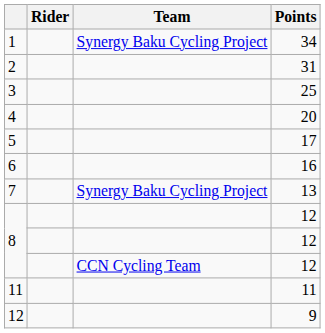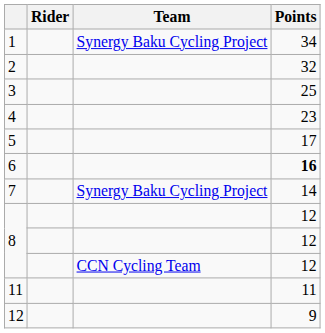 <table class="wikitable">
 <tr>
 <th></th>
 <th>Rider</th>
 <th>Team</th>
 <th>Points</th>
 </tr>
 <tr>
 <td>1</td>
 <td> </td>
 <td><a href='#'>Synergy Baku Cycling Project</a></td>
 <td align=right>34</td>
 </tr>
 <tr>
 <td>2</td>
 <td></td>
 <td></td>
-<td align=right>31</td>
+<td align=right>32</td>
 </tr>
 <tr>
 <td>3</td>
 <td></td>
 <td></td>
 <td align=right>25</td>
 </tr>
 <tr>
 <td>4</td>
 <td></td>
 <td></td>
-<td align=right>20</td>
+<td align=right>23</td>
 </tr>
 <tr>
 <td>5</td>
 <td></td>
 <td></td>
 <td align=right>17</td>
 </tr>
 <tr>
 <td>6</td>
 <td></td>
 <td></td>
-<td align=right>16</td>
+<td align=right><strong>16</strong></td>
 </tr>
 <tr>
 <td>7</td>
 <td></td>
 <td><a href='#'>Synergy Baku Cycling Project</a></td>
-<td align=right>13</td>
+<td align=right>14</td>
 </tr>
 <tr>
 <td rowspan=3>8</td>
 <td></td>
 <td></td>
 <td align=right>12</td>
 </tr>
 <tr>
 <td></td>
 <td></td>
 <td align=right>12</td>
 </tr>
 <tr>
 <td></td>
 <td><a href='#'>CCN Cycling Team</a></td>
 <td align=right>12</td>
 </tr>
 <tr>
 <td>11</td>
 <td></td>
 <td></td>
 <td align=right>11</td>
 </tr>
 <tr>
 <td>12</td>
 <td></td>
 <td></td>
 <td align=right>9</td>
 </tr>
 </table>
